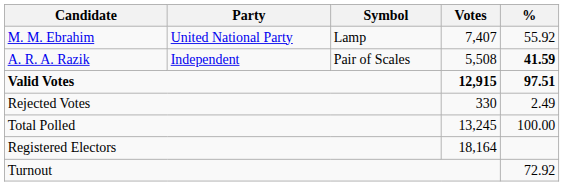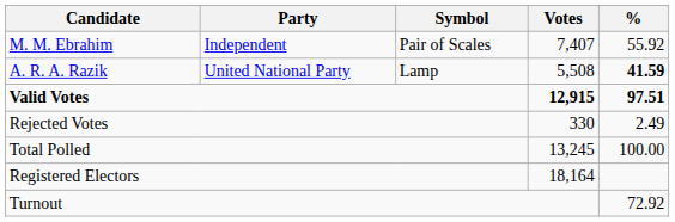 <table class="wikitable" border="1" style="text-align:right;">
 <tr>
 <th align=left width="180">Candidate</th>
 <th align=left width="180">Party</th>
 <th align=left width="120">Symbol</th>
 <th align=left width="60">Votes</th>
 <th align=left width="60">%</th>
 </tr>
 <tr>
 <td align=left><a href='#'>M. M. Ebrahim</a></td>
-<td align=left><a href='#'>United National Party</a></td>
-<td align=left>Lamp</td>
+<td align=left><a href='#'>Independent</a></td>
+<td align=left>Pair of Scales</td>
 <td>7,407</td>
 <td>55.92</td>
 </tr>
 <tr>
 <td align=left><a href='#'>A. R. A. Razik</a></td>
-<td align=left><a href='#'>Independent</a></td>
-<td align=left>Pair of Scales</td>
+<td align=left><a href='#'>United National Party</a></td>
+<td align=left>Lamp</td>
 <td>5,508</td>
 <td><strong>41.59</strong></td>
 </tr>
 <tr>
 <td align=left colspan=3><strong>Valid Votes</strong></td>
 <td><strong>12,915</strong></td>
 <td><strong>97.51</strong></td>
 </tr>
 <tr>
 <td align=left colspan=3>Rejected Votes</td>
 <td>330</td>
 <td>2.49</td>
 </tr>
 <tr>
 <td align=left colspan=3>Total Polled</td>
 <td>13,245</td>
 <td>100.00</td>
 </tr>
 <tr>
 <td align=left colspan=3>Registered Electors</td>
 <td>18,164</td>
 <td></td>
 </tr>
 <tr>
 <td align=left colspan=4>Turnout</td>
 <td>72.92</td>
 </tr>
 </table>
